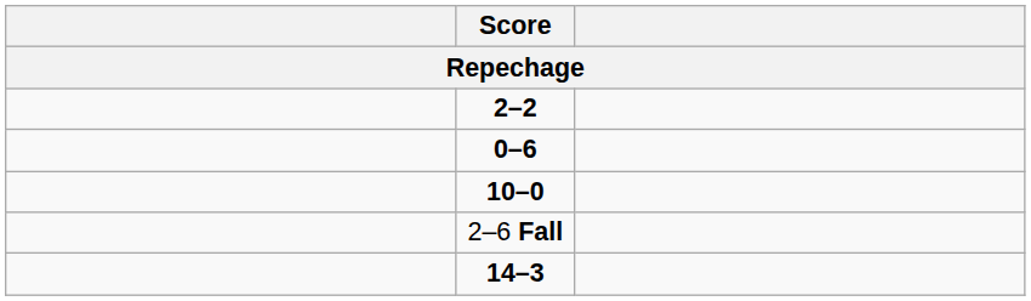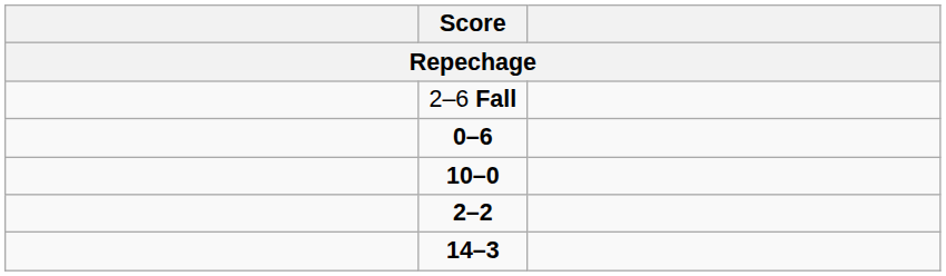 <table class="wikitable" style="text-align: left;">
 <tr>
 <th align="right" width="270"></th>
 <th width="65">Score</th>
 <th align="left" width="270"></th>
 </tr>
 <tr>
 <th colspan="3">Repechage</th>
 </tr>
 <tr>
+<td></td>
+<td align=center>2–6 <strong>Fall</strong></td>
 <td><strong></strong></td>
-<td align=center><strong>2–2</strong></td>
-<td></td>
 </tr>
 <tr>
 <td></td>
 <td align=center><strong>0–6</strong></td>
 <td><strong></strong></td>
 </tr>
 <tr>
 <td><strong></strong></td>
 <td align=center><strong>10–0</strong></td>
 <td></td>
 </tr>
 <tr>
+<td><strong></strong></td>
+<td align=center><strong>2–2</strong></td>
 <td></td>
-<td align=center>2–6 <strong>Fall</strong></td>
-<td><strong></strong></td>
 </tr>
 <tr>
 <td><strong></strong></td>
 <td align=center><strong>14–3</strong></td>
 <td></td>
 </tr>
 </table>
